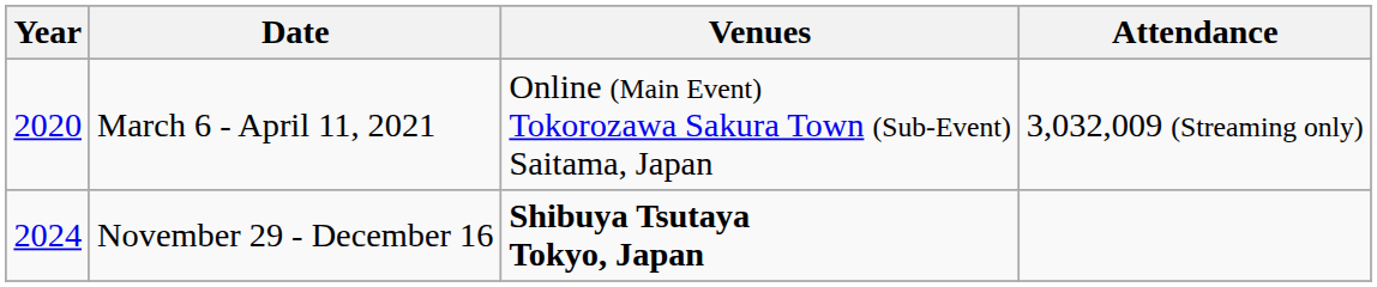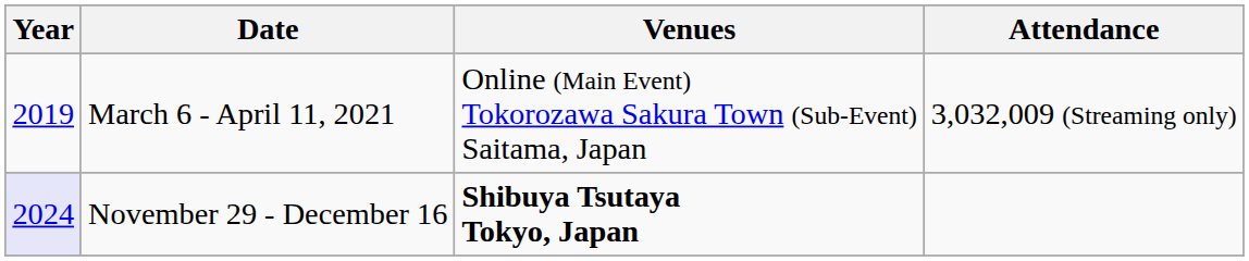 <table class="wikitable">
 <tr>
 <th>Year</th>
 <th>Date</th>
 <th>Venues</th>
 <th>Attendance</th>
 </tr>
 <tr>
-<td><a href='#'>2020</a></td>
+<td><a href='#'>2019</a></td>
 <td>March 6 - April 11, 2021</td>
 <td>Online <small>(Main Event)</small><br><a href='#'>Tokorozawa Sakura Town</a> <small>(Sub-Event)</small><br>Saitama, Japan</td>
 <td>3,032,009 <small>(Streaming only)</small></td>
 </tr>
 <tr>
-<td><a href='#'>2024</a></td>
+<td style="background: lavender;"><a href='#'>2024</a></td>
 <td>November 29 - December 16</td>
 <td><strong>Shibuya Tsutaya<br>Tokyo, Japan</strong></td>
 <td></td>
 </tr>
 </table>
